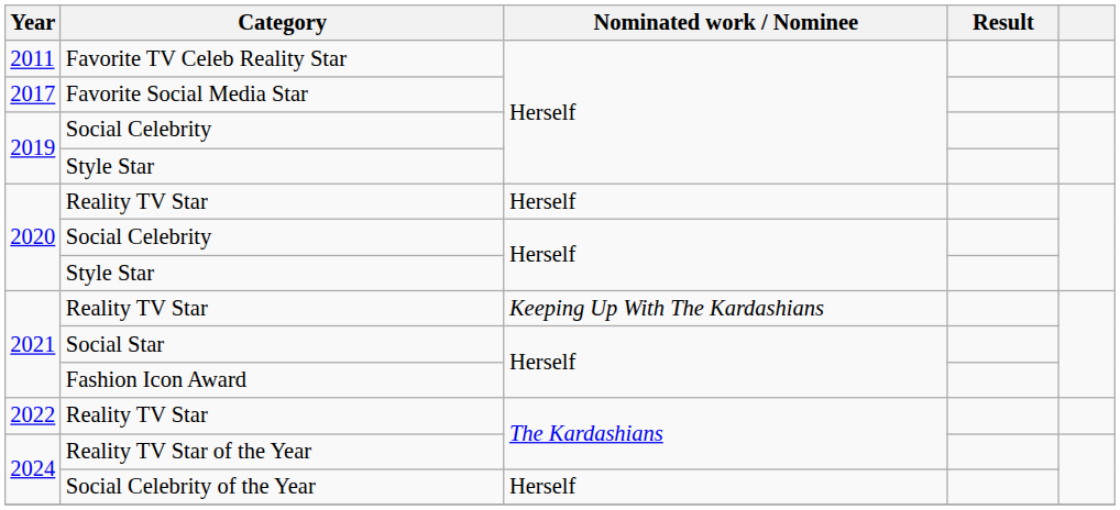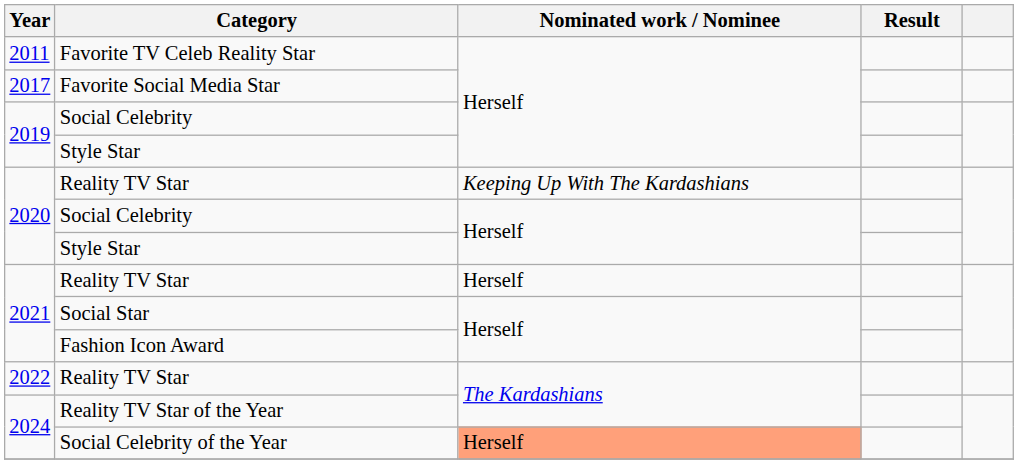 <table class="wikitable sortable">
 <tr>
 <th width=5%>Year</th>
 <th width=40%>Category</th>
 <th width=40%>Nominated work / Nominee</th>
 <th width=10%>Result</th>
 <th width=5% class="unsortable"></th>
 </tr>
 <tr>
 <td><a href='#'>2011</a></td>
 <td>Favorite TV Celeb Reality Star</td>
 <td rowspan="4">Herself</td>
 <td></td>
 <td></td>
 </tr>
 <tr>
 <td><a href='#'>2017</a></td>
 <td>Favorite Social Media Star</td>
 <td></td>
 <td></td>
 </tr>
 <tr>
 <td rowspan="2"><a href='#'>2019</a></td>
 <td>Social Celebrity</td>
 <td></td>
 <td rowspan="2"></td>
 </tr>
 <tr>
 <td>Style Star</td>
 <td></td>
 </tr>
 <tr>
 <td rowspan="3"><a href='#'>2020</a></td>
 <td>Reality TV Star</td>
-<td>Herself</td>
+<td><em>Keeping Up With The Kardashians</em></td>
 <td></td>
 <td rowspan="3"></td>
 </tr>
 <tr>
 <td>Social Celebrity</td>
 <td rowspan="2">Herself</td>
 <td></td>
 </tr>
 <tr>
 <td>Style Star</td>
 <td></td>
 </tr>
 <tr>
 <td rowspan="3"><a href='#'>2021</a></td>
 <td>Reality TV Star</td>
-<td><em>Keeping Up With The Kardashians</em></td>
+<td>Herself</td>
 <td></td>
 <td rowspan="3"></td>
 </tr>
 <tr>
 <td>Social Star</td>
 <td rowspan="2">Herself</td>
 <td></td>
 </tr>
 <tr>
 <td>Fashion Icon Award</td>
 <td></td>
 </tr>
 <tr>
 <td><a href='#'>2022</a></td>
 <td>Reality TV Star</td>
 <td rowspan="2"><em><a href='#'>The Kardashians</a></em></td>
 <td></td>
 <td></td>
 </tr>
 <tr>
 <td rowspan="2"><a href='#'>2024</a></td>
 <td>Reality TV Star of the Year</td>
 <td></td>
 <td rowspan="2"></td>
 </tr>
 <tr>
 <td>Social Celebrity of the Year</td>
-<td>Herself</td>
+<td style="background: lightsalmon;">Herself</td>
 <td></td>
 </tr>
 <tr>
 </tr>
 </table>
